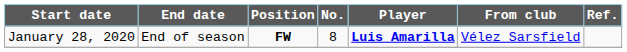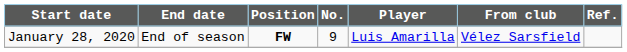 <table class="wikitable sortable" style="text-align:center">
 <tr>
 <th style="background:#585958;color:#FFFFFF;border:1px solid #9BCDE4">Start date</th>
 <th style="background:#585958;color:#FFFFFF;border:1px solid #9BCDE4">End date</th>
 <th style="background:#585958;color:#FFFFFF;border:1px solid #9BCDE4">Position</th>
 <th style="background:#585958;color:#FFFFFF;border:1px solid #9BCDE4">No.</th>
 <th style="background:#585958;color:#FFFFFF;border:1px solid #9BCDE4">Player</th>
 <th style="background:#585958;color:#FFFFFF;border:1px solid #9BCDE4">From club</th>
 <th style="background:#585958;color:#FFFFFF;border:1px solid #9BCDE4">Ref.</th>
 </tr>
 <tr>
 <td>January 28, 2020</td>
 <td>End of season</td>
 <td><strong>FW</strong></td>
-<td>8</td>
-<td style="text-align:left"><strong> <a href='#'>Luis Amarilla</a></strong></td>
+<td>9</td>
+<td style="text-align:left"> <a href='#'>Luis Amarilla</a></td>
 <td style="text-align:left"> <a href='#'>Vélez Sarsfield</a></td>
 <td></td>
 </tr>
 <tr>
 </tr>
 </table>
